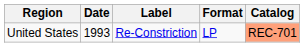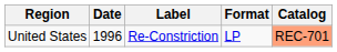 <table class="wikitable">
 <tr>
 <th>Region</th>
 <th>Date</th>
 <th>Label</th>
 <th>Format</th>
 <th>Catalog</th>
 </tr>
 <tr>
 <td>United States</td>
-<td>1993</td>
+<td>1996</td>
 <td><a href='#'>Re-Constriction</a></td>
 <td><a href='#'>LP</a></td>
 <td style="background: lightsalmon;">REC-701</td>
 </tr>
 </table>
